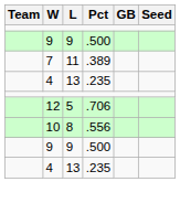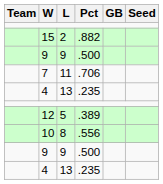 <table class="wikitable">
 <tr>
 <th>Team</th>
 <th>W</th>
 <th>L</th>
 <th>Pct</th>
 <th>GB</th>
 <th>Seed</th>
 </tr>
 <tr>
 <td colspan=6></td>
 </tr>
 <tr bgcolor="#ccffcc">
 <td></td>
+<td>15</td>
+<td>2</td>
+<td>.882</td>
+<td></td>
+<td></td>
+</tr>
+<tr bgcolor="#ccffcc">
+<td></td>
 <td>9</td>
 <td>9</td>
 <td>.500</td>
 <td></td>
 <td></td>
 </tr>
 <tr>
 <td></td>
 <td>7</td>
 <td>11</td>
-<td>.389</td>
+<td>.706</td>
 <td></td>
 <td></td>
 </tr>
 <tr>
 <td></td>
 <td>4</td>
 <td>13</td>
 <td>.235</td>
 <td></td>
 <td></td>
 </tr>
 <tr>
 <td colspan=6></td>
 </tr>
 <tr bgcolor="#ccffcc">
 <td></td>
 <td>12</td>
 <td>5</td>
-<td>.706</td>
+<td>.389</td>
 <td></td>
 <td></td>
 </tr>
 <tr bgcolor="#ccffcc">
 <td></td>
 <td>10</td>
 <td>8</td>
 <td>.556</td>
 <td></td>
 <td></td>
 </tr>
 <tr>
 <td></td>
 <td>9</td>
 <td>9</td>
 <td>.500</td>
 <td></td>
 <td></td>
 </tr>
 <tr>
 <td></td>
 <td>4</td>
 <td>13</td>
 <td>.235</td>
 <td></td>
 <td></td>
 </tr>
 </table>
